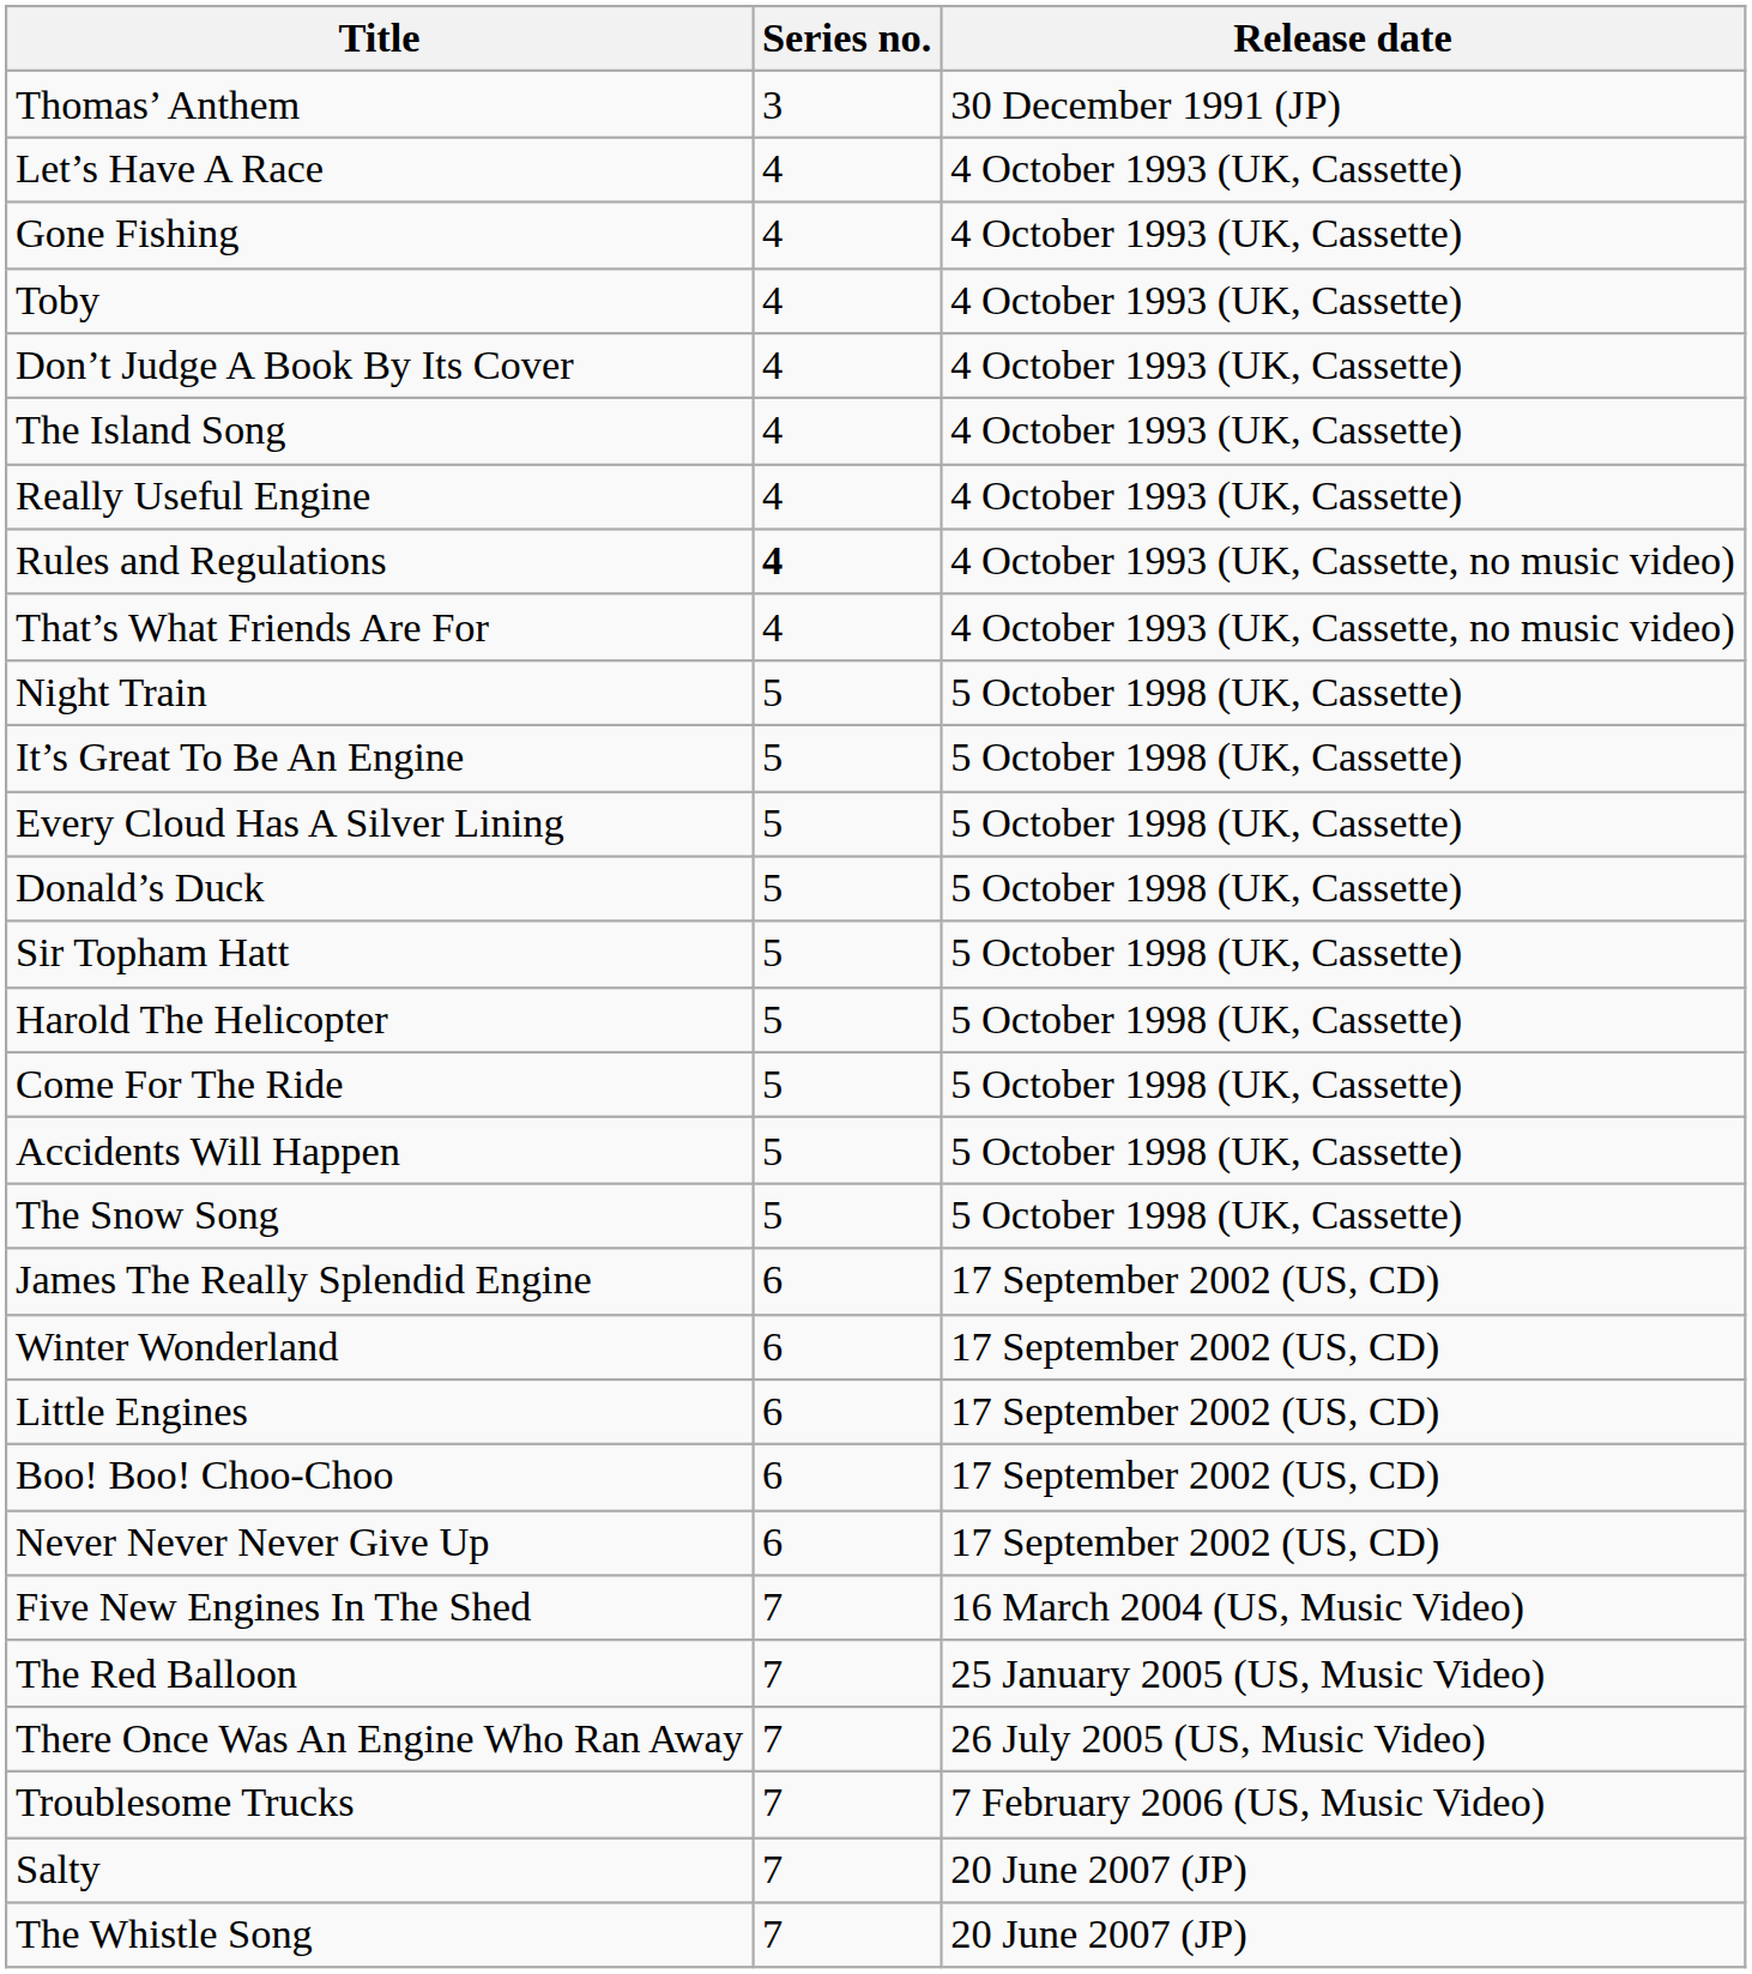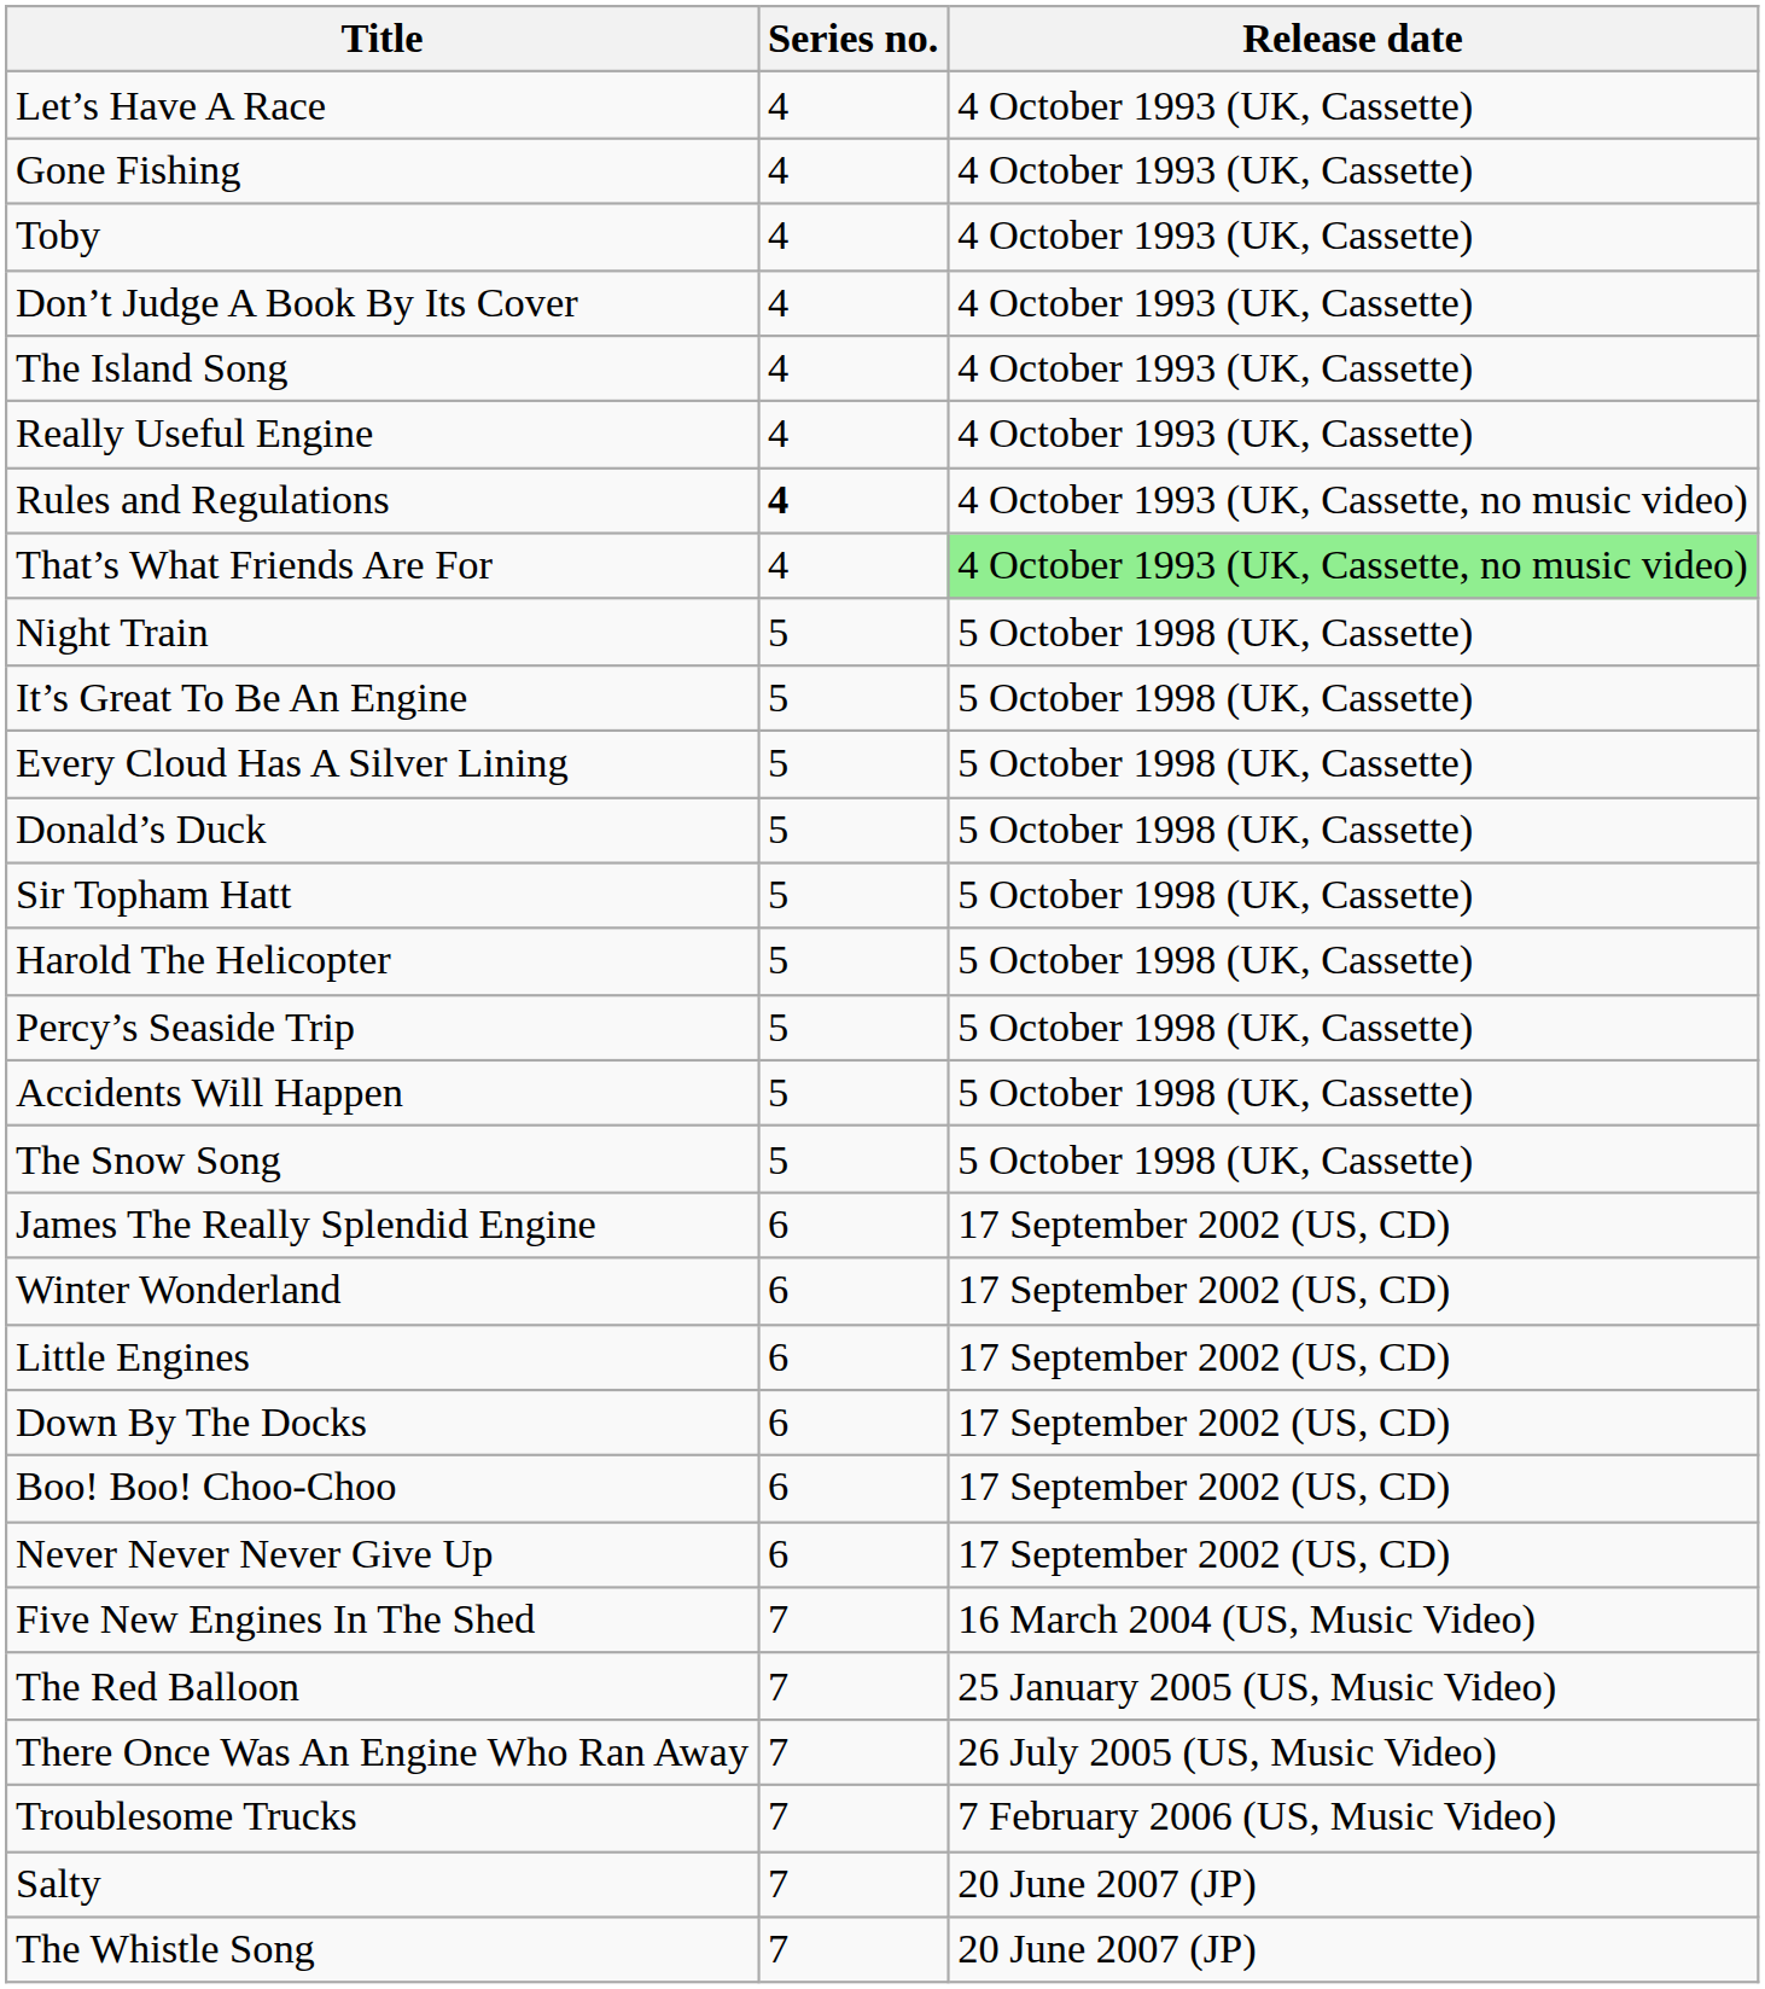 <table class="wikitable">
 <tr>
 <th>Title</th>
 <th>Series no.</th>
 <th>Release date</th>
-</tr>
-<tr>
-<td>Thomas’ Anthem</td>
-<td>3</td>
-<td>30 December 1991 (JP)</td>
 </tr>
 <tr>
 <td>Let’s Have A Race</td>
 <td>4</td>
 <td>4 October 1993 (UK, Cassette)</td>
 </tr>
 <tr>
 <td>Gone Fishing</td>
 <td>4</td>
 <td>4 October 1993 (UK, Cassette)</td>
 </tr>
 <tr>
 <td>Toby</td>
 <td>4</td>
 <td>4 October 1993 (UK, Cassette)</td>
 </tr>
 <tr>
 <td>Don’t Judge A Book By Its Cover</td>
 <td>4</td>
 <td>4 October 1993 (UK, Cassette)</td>
 </tr>
 <tr>
 <td>The Island Song</td>
 <td>4</td>
 <td>4 October 1993 (UK, Cassette)</td>
 </tr>
 <tr>
 <td>Really Useful Engine</td>
 <td>4</td>
 <td>4 October 1993 (UK, Cassette)</td>
 </tr>
 <tr>
 <td>Rules and Regulations</td>
 <td><strong>4</strong></td>
 <td>4 October 1993 (UK, Cassette, no music video)</td>
 </tr>
 <tr>
 <td>That’s What Friends Are For</td>
 <td>4</td>
-<td>4 October 1993 (UK, Cassette, no music video)</td>
+<td style="background: lightgreen;">4 October 1993 (UK, Cassette, no music video)</td>
 </tr>
 <tr>
 <td>Night Train</td>
 <td>5</td>
 <td>5 October 1998 (UK, Cassette)</td>
 </tr>
 <tr>
 <td>It’s Great To Be An Engine</td>
 <td>5</td>
 <td>5 October 1998 (UK, Cassette)</td>
 </tr>
 <tr>
 <td>Every Cloud Has A Silver Lining</td>
 <td>5</td>
 <td>5 October 1998 (UK, Cassette)</td>
 </tr>
 <tr>
 <td>Donald’s Duck</td>
 <td>5</td>
 <td>5 October 1998 (UK, Cassette)</td>
 </tr>
 <tr>
 <td>Sir Topham Hatt</td>
 <td>5</td>
 <td>5 October 1998 (UK, Cassette)</td>
 </tr>
 <tr>
 <td>Harold The Helicopter</td>
 <td>5</td>
 <td>5 October 1998 (UK, Cassette)</td>
 </tr>
 <tr>
-<td>Come For The Ride</td>
+<td>Percy’s Seaside Trip</td>
 <td>5</td>
 <td>5 October 1998 (UK, Cassette)</td>
 </tr>
 <tr>
 <td>Accidents Will Happen</td>
 <td>5</td>
 <td>5 October 1998 (UK, Cassette)</td>
 </tr>
 <tr>
 <td>The Snow Song</td>
 <td>5</td>
 <td>5 October 1998 (UK, Cassette)</td>
 </tr>
 <tr>
 <td>James The Really Splendid Engine</td>
 <td>6</td>
 <td>17 September 2002 (US, CD)</td>
 </tr>
 <tr>
 <td>Winter Wonderland</td>
 <td>6</td>
 <td>17 September 2002 (US, CD)</td>
 </tr>
 <tr>
 <td>Little Engines</td>
+<td>6</td>
+<td>17 September 2002 (US, CD)</td>
+</tr>
+<tr>
+<td>Down By The Docks</td>
 <td>6</td>
 <td>17 September 2002 (US, CD)</td>
 </tr>
 <tr>
 <td>Boo! Boo! Choo-Choo</td>
 <td>6</td>
 <td>17 September 2002 (US, CD)</td>
 </tr>
 <tr>
 <td>Never Never Never Give Up</td>
 <td>6</td>
 <td>17 September 2002 (US, CD)</td>
 </tr>
 <tr>
 <td>Five New Engines In The Shed</td>
 <td>7</td>
 <td>16 March 2004 (US, Music Video)</td>
 </tr>
 <tr>
 <td>The Red Balloon</td>
 <td>7</td>
 <td>25 January 2005 (US, Music Video)</td>
 </tr>
 <tr>
 <td>There Once Was An Engine Who Ran Away</td>
 <td>7</td>
 <td>26 July 2005 (US, Music Video)</td>
 </tr>
 <tr>
 <td>Troublesome Trucks</td>
 <td>7</td>
 <td>7 February 2006 (US, Music Video)</td>
 </tr>
 <tr>
 <td>Salty</td>
 <td>7</td>
 <td>20 June 2007 (JP)</td>
 </tr>
 <tr>
 <td>The Whistle Song</td>
 <td>7</td>
 <td>20 June 2007 (JP)</td>
 </tr>
 </table>
